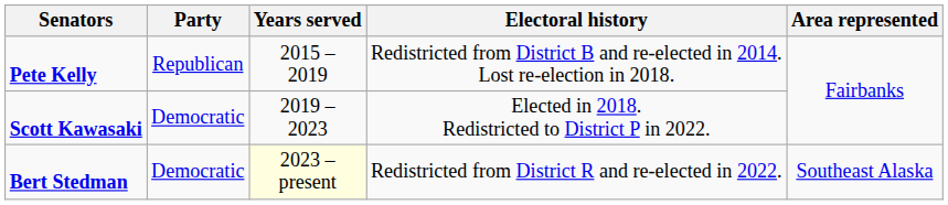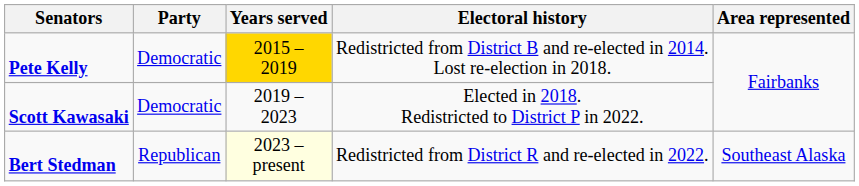 <table class=wikitable style="text-align:center">
 <tr>
 <th>Senators</th>
 <th>Party</th>
 <th>Years served</th>
 <th>Electoral history</th>
 <th>Area represented</th>
 </tr>
 <tr>
 <td align=left><br><strong><a href='#'>Pete Kelly</a></strong><br></td>
-<td><a href='#'>Republican</a></td>
-<td>2015 – <br> 2019</td>
+<td><a href='#'>Democratic</a></td>
+<td style="background: gold;">2015 – <br> 2019</td>
 <td>Redistricted from <a href='#'>District B</a> and re-elected in <a href='#'>2014</a>.<br>Lost re-election in 2018.</td>
 <td rowspan=2><a href='#'>Fairbanks</a></td>
 </tr>
 <tr>
 <td align=left><br><strong><a href='#'>Scott Kawasaki</a></strong><br></td>
 <td><a href='#'>Democratic</a></td>
 <td>2019 –<br> 2023</td>
 <td>Elected in <a href='#'>2018</a>.<br>Redistricted to <a href='#'>District P</a> in 2022.</td>
 </tr>
 <tr>
 <td align=left><br><strong><a href='#'>Bert Stedman</a></strong><br></td>
-<td><a href='#'>Democratic</a></td>
+<td><a href='#'>Republican</a></td>
 <td style="background: lightyellow;">2023 – <br> present</td>
 <td>Redistricted from <a href='#'>District R</a> and re-elected in <a href='#'>2022</a>.</td>
 <td><a href='#'>Southeast Alaska</a></td>
 </tr>
 </table>
